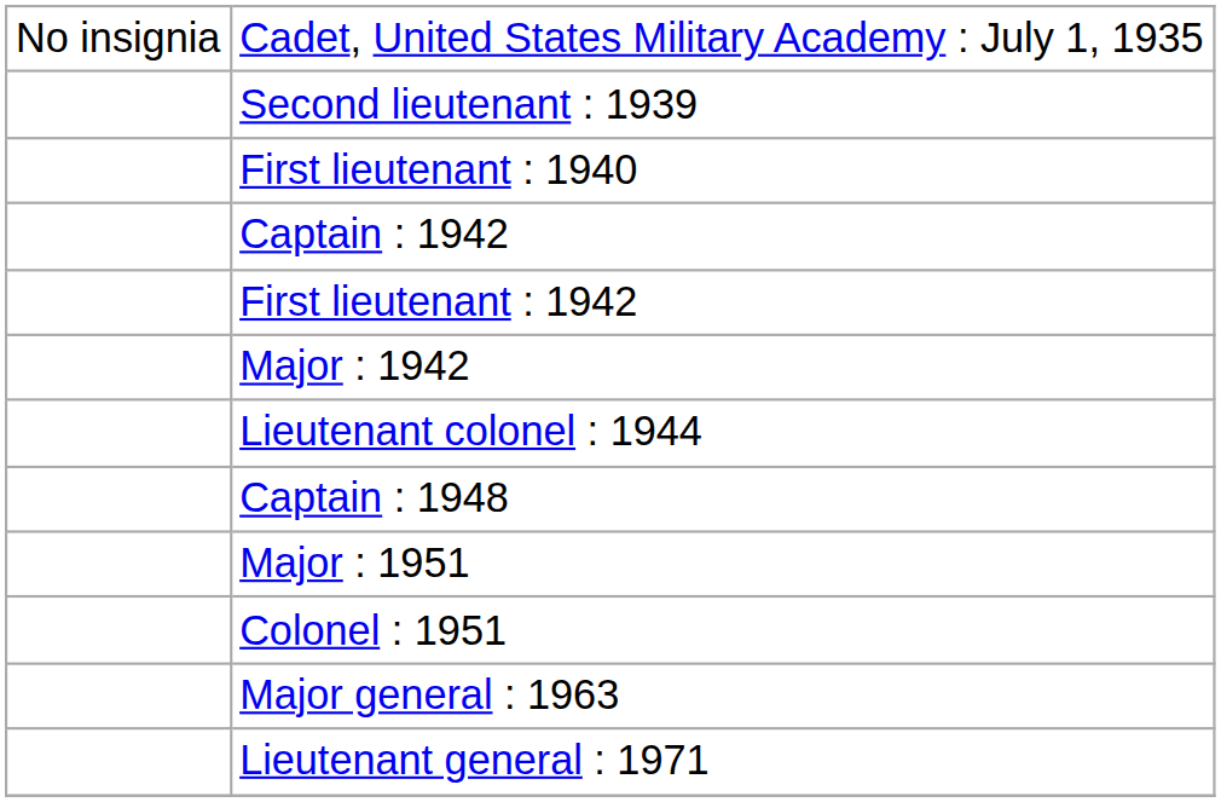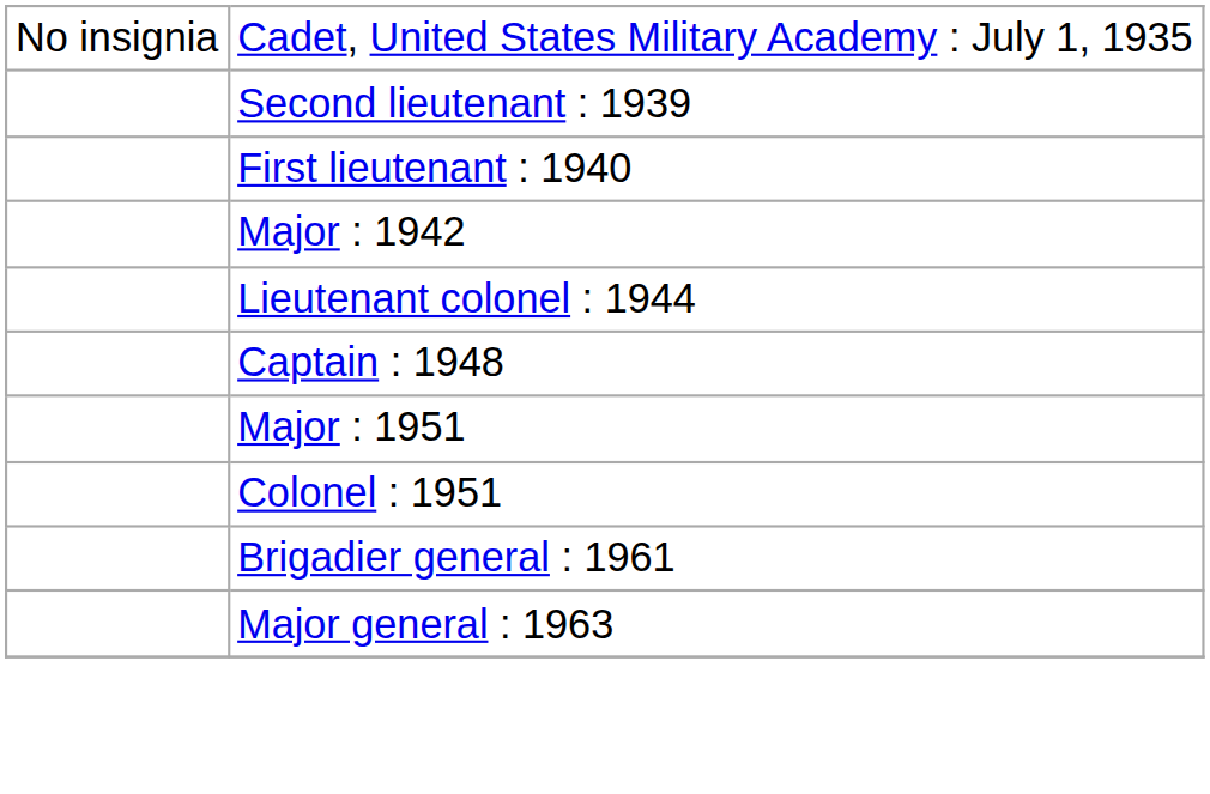 <table class="wikitable" style="background:white">
 <tr>
 <td align="center">No insignia</td>
 <td><a href='#'>Cadet</a>, <a href='#'>United States Military Academy</a> : July 1, 1935</td>
 </tr>
 <tr>
 <td align="center"></td>
 <td><a href='#'>Second lieutenant</a> : 1939</td>
 </tr>
 <tr>
 <td align="center"></td>
 <td><a href='#'>First lieutenant</a> : 1940</td>
-</tr>
-<tr>
-<td align="center"></td>
-<td><a href='#'>Captain</a> : 1942</td>
-</tr>
-<tr>
-<td align="center"></td>
-<td><a href='#'>First lieutenant</a>  : 1942</td>
 </tr>
 <tr>
 <td align="center"></td>
 <td><a href='#'>Major</a> : 1942</td>
 </tr>
 <tr>
 <td align="center"></td>
 <td><a href='#'>Lieutenant colonel</a> : 1944</td>
 </tr>
 <tr>
 <td align="center"></td>
 <td><a href='#'>Captain</a> : 1948</td>
 </tr>
 <tr>
 <td align="center"></td>
 <td><a href='#'>Major</a> : 1951</td>
 </tr>
 <tr>
 <td align="center"></td>
 <td><a href='#'>Colonel</a> : 1951</td>
 </tr>
 <tr>
 <td align="center"></td>
-<td><a href='#'>Major general</a> : 1963</td>
+<td><a href='#'>Brigadier general</a> : 1961</td>
 </tr>
 <tr>
 <td align="center"></td>
-<td><a href='#'>Lieutenant general</a> : 1971</td>
+<td><a href='#'>Major general</a> : 1963</td>
 </tr>
 <tr>
 </tr>
 </table>
